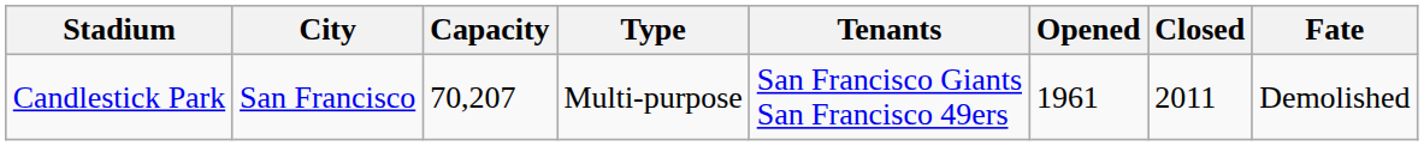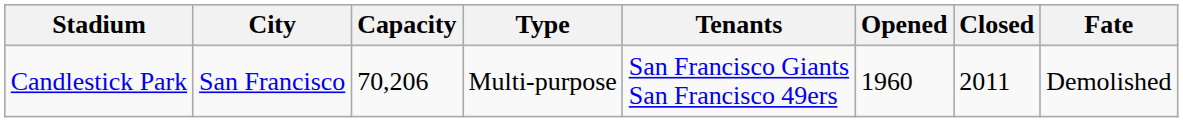 <table class="wikitable sortable">
 <tr>
 <th>Stadium</th>
 <th>City</th>
 <th>Capacity</th>
 <th>Type</th>
 <th>Tenants</th>
 <th>Opened</th>
 <th>Closed</th>
 <th>Fate</th>
 </tr>
 <tr>
 <td><a href='#'>Candlestick Park</a></td>
 <td><a href='#'>San Francisco</a></td>
-<td>70,207</td>
+<td>70,206</td>
 <td>Multi-purpose</td>
 <td><a href='#'>San Francisco Giants</a> <br> <a href='#'>San Francisco 49ers</a></td>
-<td>1961</td>
+<td>1960</td>
 <td>2011</td>
 <td>Demolished</td>
 </tr>
 </table>
